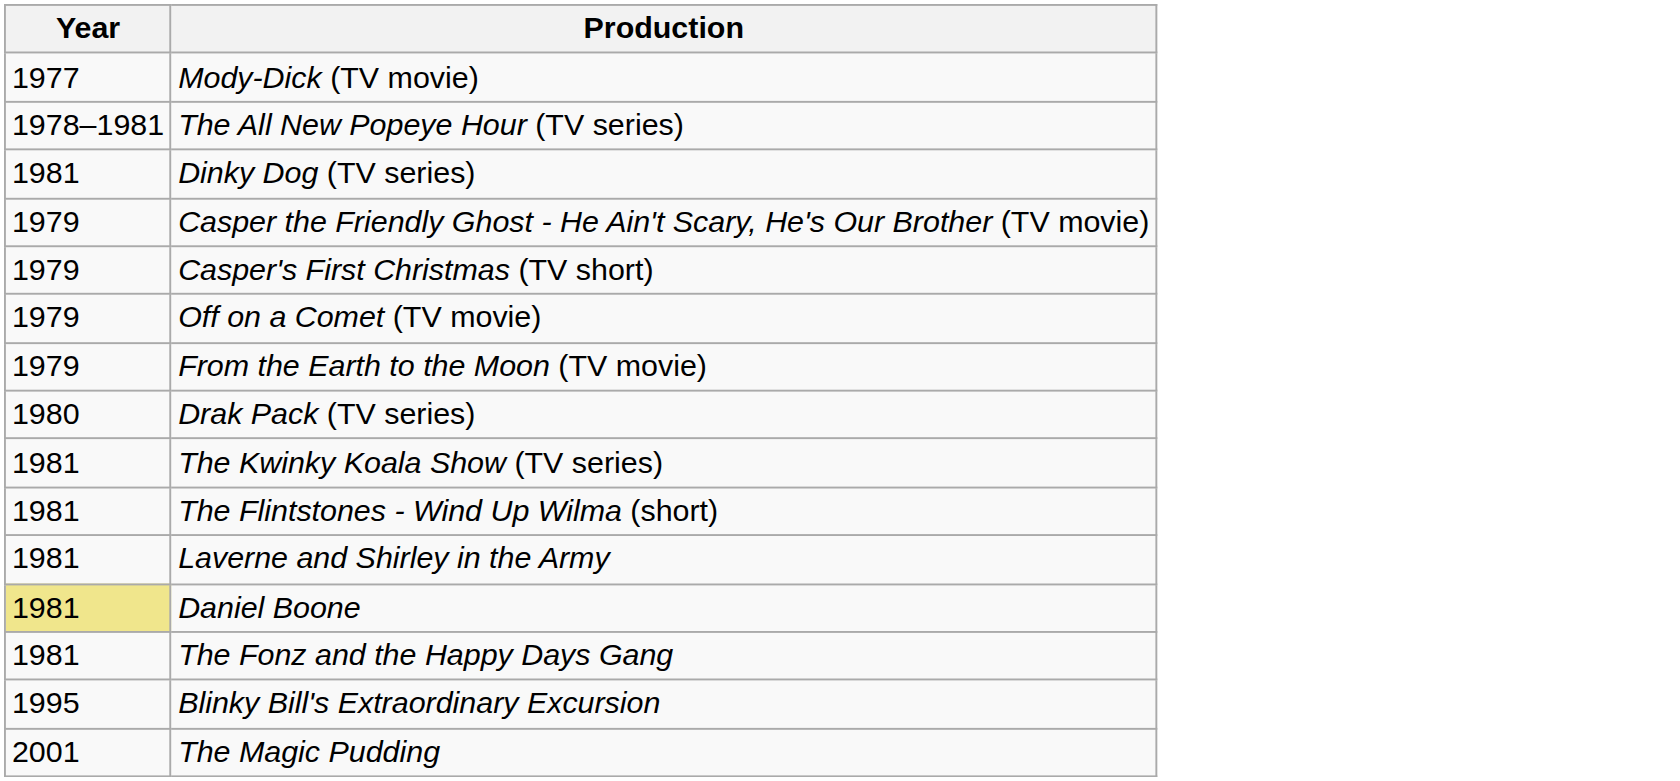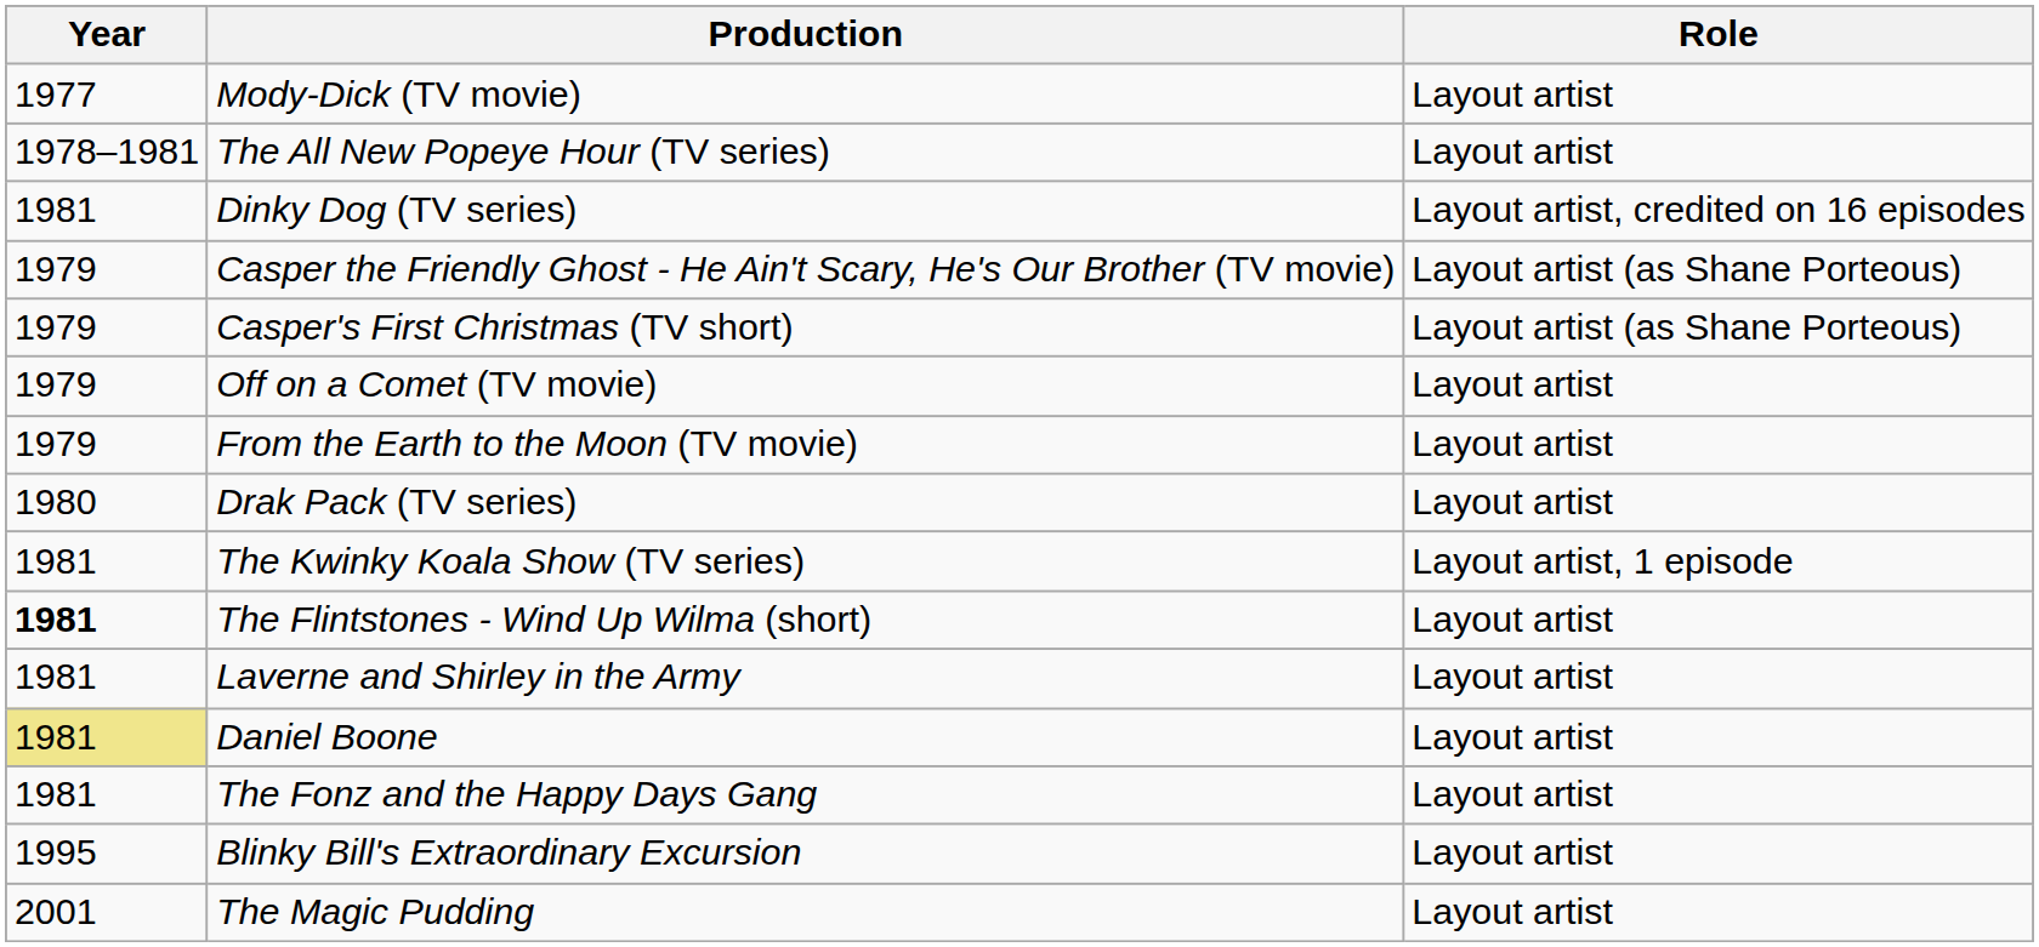 <table class="wikitable">
 <tr>
 <th>Year</th>
 <th>Production</th>
+<th>Role</th>
 </tr>
 <tr>
 <td>1977</td>
 <td><em>Mody-Dick</em> (TV movie)</td>
+<td>Layout artist</td>
 </tr>
 <tr>
 <td>1978–1981</td>
 <td><em>The All New Popeye Hour</em> (TV series)</td>
+<td>Layout artist</td>
 </tr>
 <tr>
 <td>1981</td>
 <td><em>Dinky Dog</em> (TV series)</td>
+<td>Layout artist, credited on 16 episodes</td>
 </tr>
 <tr>
 <td>1979</td>
 <td><em>Casper the Friendly Ghost - He Ain't Scary, He's Our Brother</em>  (TV movie)</td>
+<td>Layout artist (as Shane Porteous)</td>
 </tr>
 <tr>
 <td>1979</td>
 <td><em>Casper's First Christmas</em> (TV short)</td>
+<td>Layout artist (as Shane Porteous)</td>
 </tr>
 <tr>
 <td>1979</td>
 <td><em>Off on a Comet</em> (TV movie)</td>
+<td>Layout artist</td>
 </tr>
 <tr>
 <td>1979</td>
 <td><em>From the Earth to the Moon</em> (TV movie)</td>
+<td>Layout artist</td>
 </tr>
 <tr>
 <td>1980</td>
 <td><em>Drak Pack</em>  (TV series)</td>
+<td>Layout artist</td>
 </tr>
 <tr>
 <td>1981</td>
 <td><em>The Kwinky Koala Show</em> (TV series)</td>
+<td>Layout artist, 1 episode</td>
 </tr>
 <tr>
-<td>1981</td>
+<td><strong>1981</strong></td>
 <td><em>The Flintstones - Wind Up Wilma</em> (short)</td>
+<td>Layout artist</td>
 </tr>
 <tr>
 <td>1981</td>
 <td><em>Laverne and Shirley in the Army</em></td>
+<td>Layout artist</td>
 </tr>
 <tr>
 <td style="background: khaki;">1981</td>
 <td><em>Daniel Boone</em></td>
+<td>Layout artist</td>
 </tr>
 <tr>
 <td>1981</td>
 <td><em>The Fonz and the Happy Days Gang</em></td>
+<td>Layout artist</td>
 </tr>
 <tr>
 <td>1995</td>
 <td><em>Blinky Bill's Extraordinary Excursion</em></td>
+<td>Layout artist</td>
 </tr>
 <tr>
 <td>2001</td>
 <td><em>The Magic Pudding</em></td>
+<td>Layout artist</td>
 </tr>
 </table>
